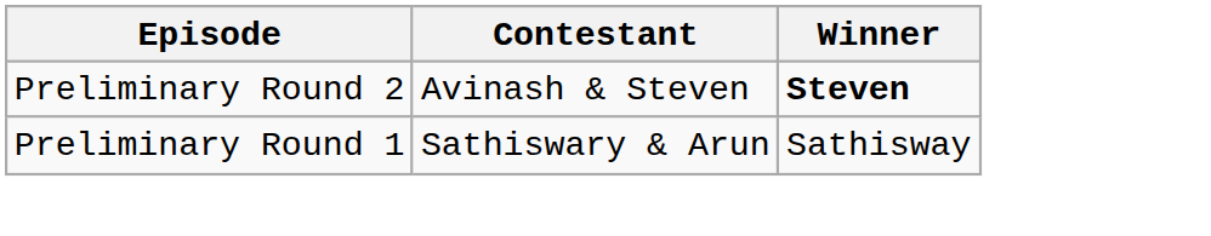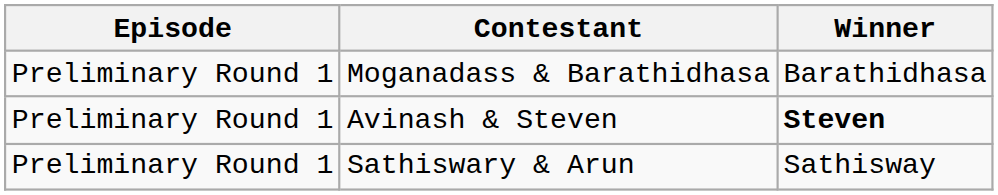 <table class="wikitable">
 <tr>
 <th>Episode</th>
 <th>Contestant</th>
 <th>Winner</th>
 </tr>
 <tr>
-<td>Preliminary Round 2</td>
+<td>Preliminary Round 1</td>
+<td>Moganadass & Barathidhasa</td>
+<td>Barathidhasa</td>
+</tr>
+<tr>
+<td>Preliminary Round 1</td>
 <td>Avinash & Steven</td>
 <td><strong>Steven</strong></td>
 </tr>
 <tr>
 <td>Preliminary Round 1</td>
 <td>Sathiswary & Arun</td>
 <td>Sathisway</td>
 </tr>
 </table>
